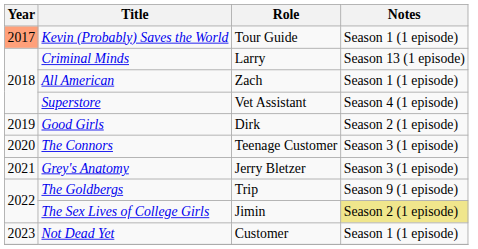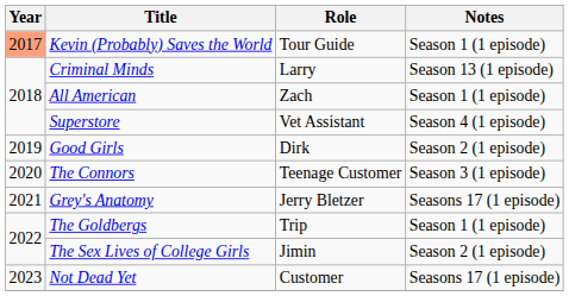 <table class="wikitable sortable">
 <tr>
 <th>Year</th>
 <th>Title</th>
 <th>Role</th>
 <th class = "unsortable">Notes</th>
 </tr>
 <tr>
 <td style="background: lightsalmon;">2017</td>
 <td><em><a href='#'>Kevin (Probably) Saves the World</a></em></td>
 <td>Tour Guide</td>
 <td>Season 1 (1 episode)</td>
 </tr>
 <tr>
 <td rowspan="3">2018</td>
 <td><em><a href='#'>Criminal Minds</a></em></td>
 <td>Larry</td>
 <td>Season 13 (1 episode)</td>
 </tr>
 <tr>
 <td><em><a href='#'>All American</a></em></td>
 <td>Zach</td>
 <td>Season 1 (1 episode)</td>
 </tr>
 <tr>
 <td><em><a href='#'>Superstore</a></em></td>
 <td>Vet Assistant</td>
 <td>Season 4 (1 episode)</td>
 </tr>
 <tr>
 <td>2019</td>
 <td><em><a href='#'>Good Girls</a></em></td>
 <td>Dirk</td>
 <td>Season 2 (1 episode)</td>
 </tr>
 <tr>
 <td>2020</td>
 <td><em><a href='#'>The Connors</a></em></td>
 <td>Teenage Customer</td>
 <td>Season 3 (1 episode)</td>
 </tr>
 <tr>
 <td>2021</td>
 <td><em><a href='#'>Grey's Anatomy</a></em></td>
 <td>Jerry Bletzer</td>
-<td>Season 3 (1 episode)</td>
+<td>Seasons 17 (1 episode)</td>
 </tr>
 <tr>
 <td rowspan="2">2022</td>
 <td><em><a href='#'>The Goldbergs</a></em></td>
 <td>Trip</td>
-<td>Season 9 (1 episode)</td>
+<td>Season 1 (1 episode)</td>
 </tr>
 <tr>
 <td><em><a href='#'>The Sex Lives of College Girls</a></em></td>
 <td>Jimin</td>
-<td style="background: khaki;">Season 2 (1 episode)</td>
+<td>Season 2 (1 episode)</td>
 </tr>
 <tr>
 <td>2023</td>
 <td><em><a href='#'>Not Dead Yet</a></em></td>
 <td>Customer</td>
-<td>Season 1 (1 episode)</td>
+<td>Seasons 17 (1 episode)</td>
 </tr>
 <tr>
 </tr>
 </table>
